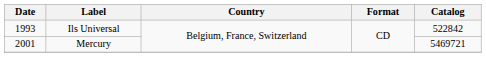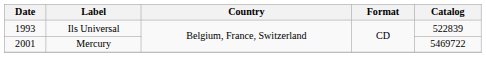 <table class="wikitable" width="60%" border="1">
 <tr>
 <th>Date</th>
 <th>Label</th>
 <th>Country</th>
 <th>Format</th>
 <th>Catalog</th>
 </tr>
 <tr>
 <td align=center>1993</td>
 <td align=center>Ils Universal</td>
 <td rowspan=2 align=center>Belgium, France, Switzerland</td>
 <td rowspan=2 align=center>CD</td>
-<td align=center>522842</td>
+<td align=center>522839</td>
 </tr>
 <tr>
 <td align=center>2001</td>
 <td align=center>Mercury</td>
-<td align=center>5469721</td>
+<td align=center>5469722</td>
 </tr>
 <tr>
 </tr>
 </table>
